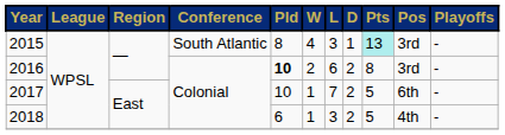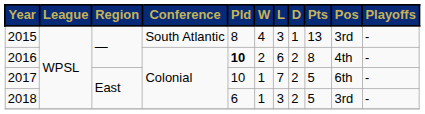 <table class="wikitable">
 <tr>
 <th style="background:#062A78; color:#C5B358; border:2px solid #000000;">Year</th>
 <th style="background:#062A78; color:#C5B358; border:2px solid #000000;">League</th>
 <th style="background:#062A78; color:#C5B358; border:2px solid #000000;">Region</th>
 <th style="background:#062A78; color:#C5B358; border:2px solid #000000;">Conference</th>
 <th style="background:#062A78; color:#C5B358; border:2px solid #000000;">Pld</th>
 <th style="background:#062A78; color:#C5B358; border:2px solid #000000;">W</th>
 <th style="background:#062A78; color:#C5B358; border:2px solid #000000;">L</th>
 <th style="background:#062A78; color:#C5B358; border:2px solid #000000;">D</th>
 <th style="background:#062A78; color:#C5B358; border:2px solid #000000;">Pts</th>
 <th style="background:#062A78; color:#C5B358; border:2px solid #000000;">Pos</th>
 <th style="background:#062A78; color:#C5B358; border:2px solid #000000;">Playoffs</th>
 </tr>
 <tr>
 <td>2015</td>
 <td rowspan="4">WPSL</td>
 <td rowspan="2">—</td>
 <td>South Atlantic</td>
 <td>8</td>
 <td>4</td>
 <td>3</td>
 <td>1</td>
-<td style="background: paleturquoise;">13</td>
+<td>13</td>
 <td>3rd</td>
 <td>-</td>
 </tr>
 <tr>
 <td>2016</td>
 <td rowspan="3">Colonial</td>
 <td><strong>10</strong></td>
 <td>2</td>
 <td>6</td>
 <td>2</td>
 <td>8</td>
-<td>3rd</td>
+<td>4th</td>
 <td>-</td>
 </tr>
 <tr>
 <td>2017</td>
 <td rowspan="2">East</td>
 <td>10</td>
 <td>1</td>
 <td>7</td>
 <td>2</td>
 <td>5</td>
 <td>6th</td>
 <td>-</td>
 </tr>
 <tr>
 <td>2018</td>
 <td>6</td>
 <td>1</td>
 <td>3</td>
 <td>2</td>
 <td>5</td>
-<td>4th</td>
+<td>3rd</td>
 <td>-</td>
 </tr>
 <tr>
 </tr>
 </table>
